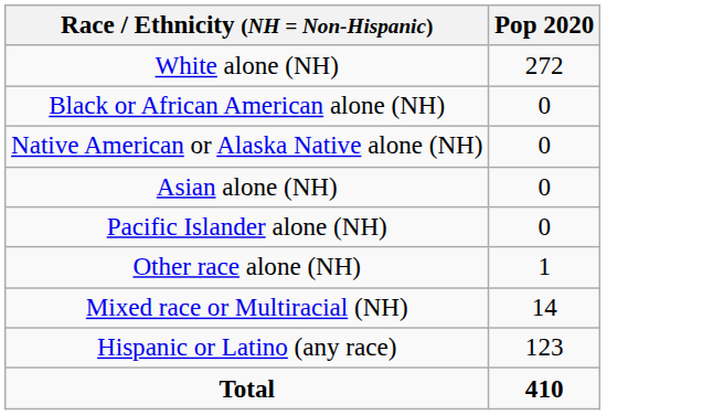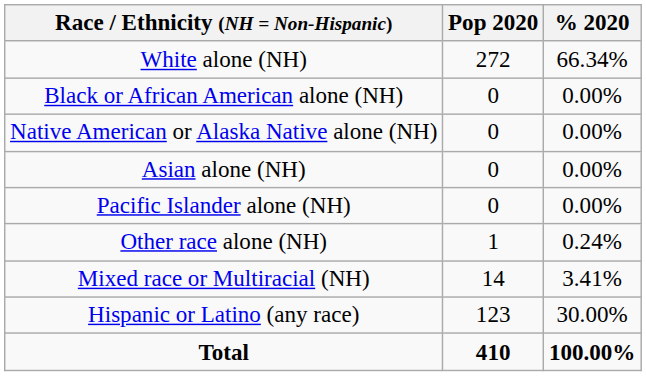 <table class="wikitable" style="text-align:center;">
 <tr>
 <th>Race / Ethnicity <small>(<em>NH = Non-Hispanic</em>)</small></th>
 <th>Pop 2020</th>
+<th>% 2020</th>
 </tr>
 <tr>
 <td><a href='#'>White</a> alone (NH)</td>
 <td>272</td>
+<td>66.34%</td>
 </tr>
 <tr>
 <td><a href='#'>Black or African American</a> alone (NH)</td>
 <td>0</td>
+<td>0.00%</td>
 </tr>
 <tr>
 <td><a href='#'>Native American</a> or <a href='#'>Alaska Native</a> alone (NH)</td>
 <td>0</td>
+<td>0.00%</td>
 </tr>
 <tr>
 <td><a href='#'>Asian</a> alone (NH)</td>
 <td>0</td>
+<td>0.00%</td>
 </tr>
 <tr>
 <td><a href='#'>Pacific Islander</a> alone (NH)</td>
 <td>0</td>
+<td>0.00%</td>
 </tr>
 <tr>
 <td><a href='#'>Other race</a> alone (NH)</td>
 <td>1</td>
+<td>0.24%</td>
 </tr>
 <tr>
 <td><a href='#'>Mixed race or Multiracial</a> (NH)</td>
 <td>14</td>
+<td>3.41%</td>
 </tr>
 <tr>
 <td><a href='#'>Hispanic or Latino</a> (any race)</td>
 <td>123</td>
+<td>30.00%</td>
 </tr>
 <tr>
 <td><strong>Total</strong></td>
 <td><strong>410</strong></td>
+<td><strong>100.00%</strong></td>
 </tr>
 </table>
